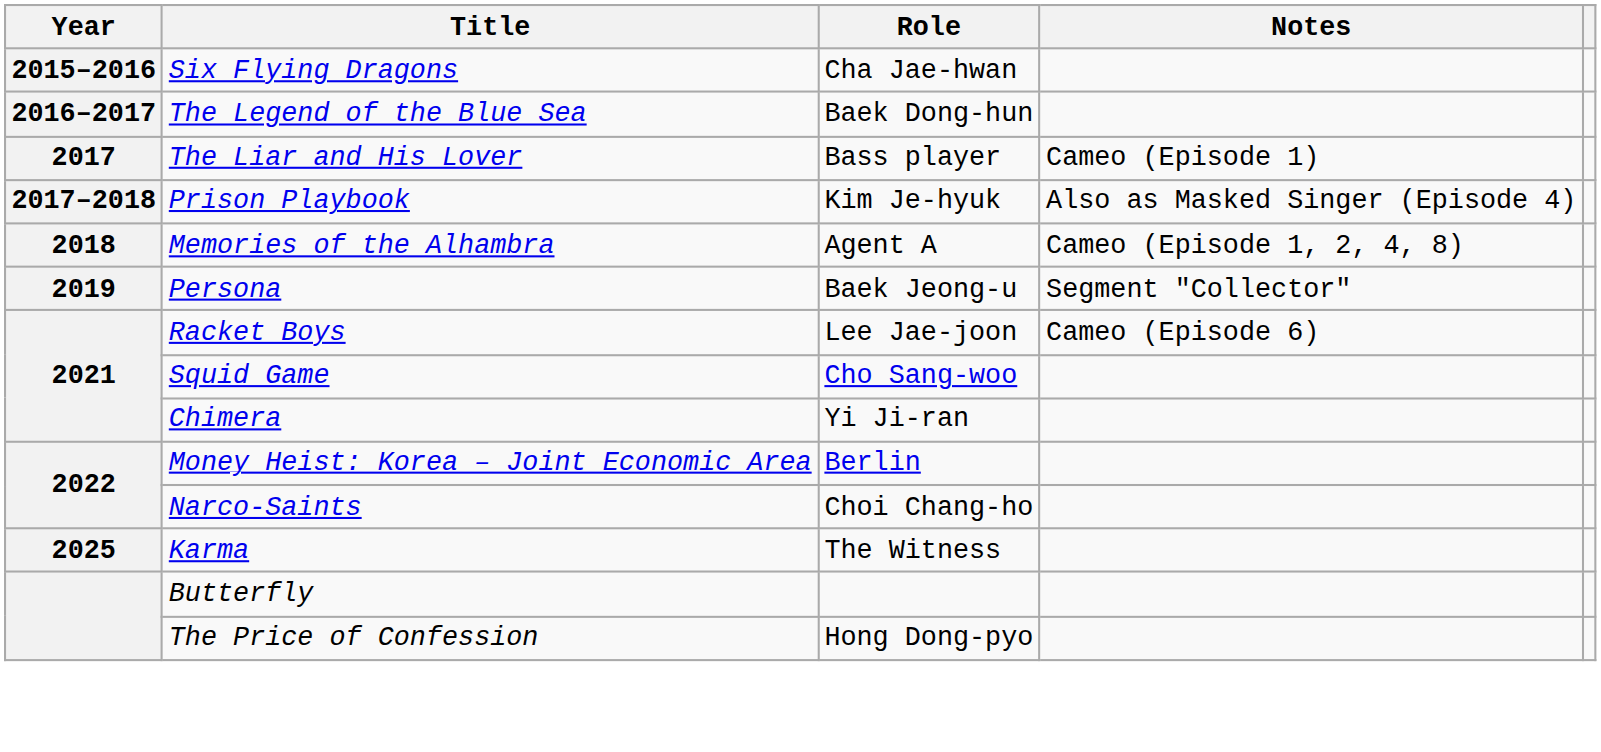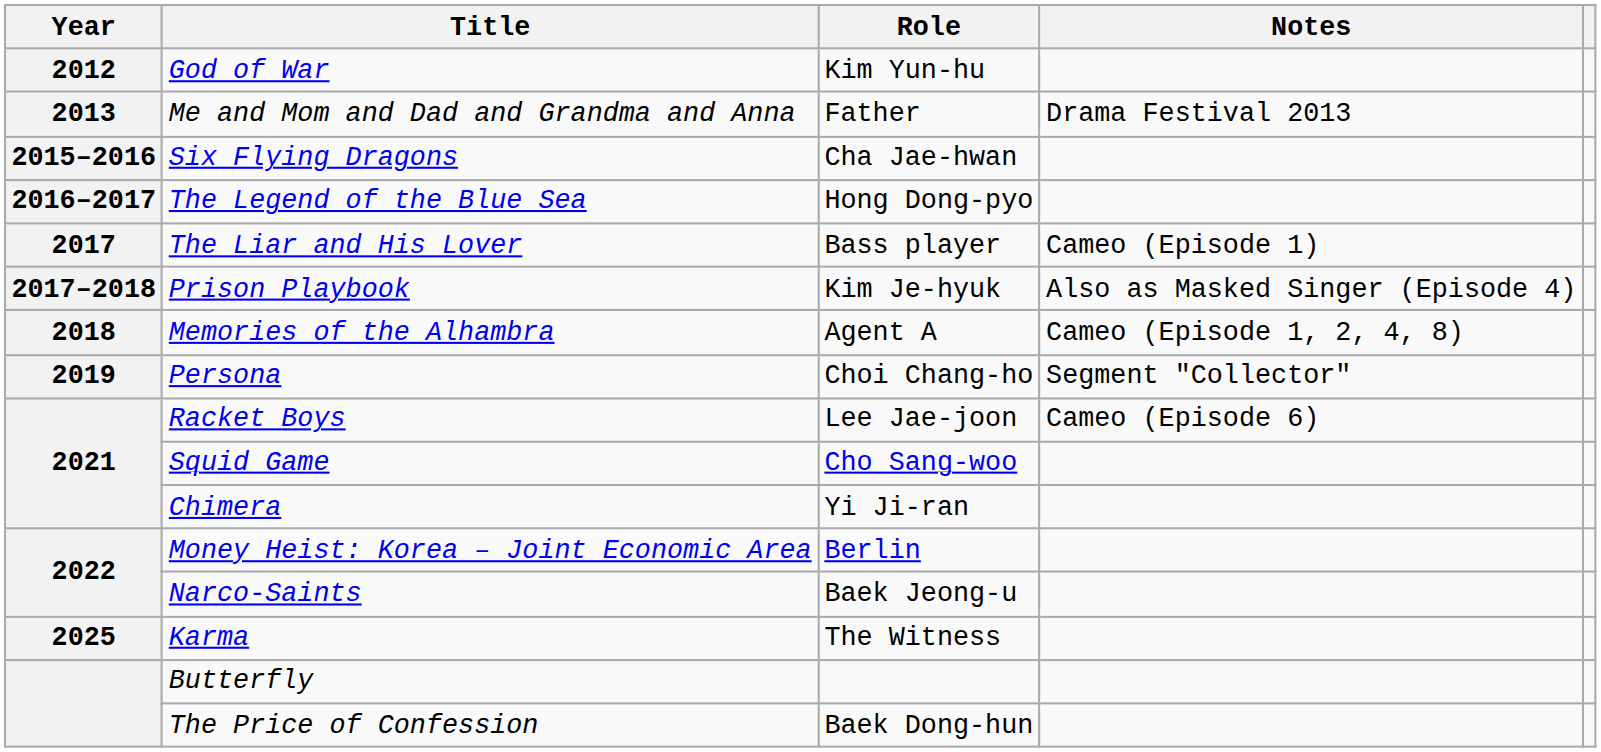 <table class="wikitable plainrowheaders sortable">
 <tr>
 <th scope="col">Year</th>
 <th scope="col">Title</th>
 <th scope="col">Role</th>
 <th scope="col" class="unsortable">Notes</th>
 <th scope="col" class="unsortable"></th>
+</tr>
+<tr>
+<th scope="row">2012</th>
+<td><em><a href='#'>God of War</a></em></td>
+<td>Kim Yun-hu</td>
+<td></td>
+<td style="text-align:center"></td>
+</tr>
+<tr>
+<th scope="row">2013</th>
+<td><em>Me and Mom and Dad and Grandma and Anna</em></td>
+<td>Father</td>
+<td>Drama Festival 2013</td>
+<td style="text-align:center"></td>
 </tr>
 <tr>
 <th scope="row">2015–2016</th>
 <td><em><a href='#'>Six Flying Dragons</a></em></td>
 <td>Cha Jae-hwan</td>
 <td></td>
 <td style="text-align:center"></td>
 </tr>
 <tr>
 <th scope="row">2016–2017</th>
 <td><em><a href='#'>The Legend of the Blue Sea</a></em></td>
-<td>Baek Dong-hun</td>
+<td>Hong Dong-pyo</td>
 <td></td>
 <td style="text-align:center"></td>
 </tr>
 <tr>
 <th scope="row">2017</th>
 <td><em><a href='#'>The Liar and His Lover</a></em></td>
 <td>Bass player</td>
 <td>Cameo (Episode 1)</td>
 <td style="text-align:center"></td>
 </tr>
 <tr>
 <th scope="row">2017–2018</th>
 <td><em><a href='#'>Prison Playbook</a></em></td>
 <td>Kim Je-hyuk</td>
 <td>Also as Masked Singer (Episode 4)</td>
 <td style="text-align:center"></td>
 </tr>
 <tr>
 <th scope="row">2018</th>
 <td><em><a href='#'>Memories of the Alhambra</a></em></td>
 <td>Agent A</td>
 <td>Cameo (Episode 1, 2, 4, 8)</td>
 <td style="text-align:center"></td>
 </tr>
 <tr>
 <th scope="row">2019</th>
 <td><em><a href='#'>Persona</a></em></td>
-<td>Baek Jeong-u</td>
+<td>Choi Chang-ho</td>
 <td>Segment "Collector"</td>
 <td style="text-align:center"></td>
 </tr>
 <tr>
 <th scope="row" rowspan="3">2021</th>
 <td><em><a href='#'>Racket Boys</a></em></td>
 <td>Lee Jae-joon</td>
 <td>Cameo (Episode 6)</td>
 <td style="text-align:center"></td>
 </tr>
 <tr>
 <td><em><a href='#'>Squid Game</a></em></td>
 <td><a href='#'>Cho Sang-woo</a></td>
 <td></td>
 <td style="text-align:center"></td>
 </tr>
 <tr>
 <td><em><a href='#'>Chimera</a></em></td>
 <td>Yi Ji-ran</td>
 <td></td>
 <td style="text-align:center"></td>
 </tr>
 <tr>
 <th scope="row" rowspan="2">2022</th>
 <td><em><a href='#'>Money Heist: Korea – Joint Economic Area</a></em></td>
 <td><a href='#'>Berlin</a></td>
 <td></td>
 <td style="text-align:center"></td>
 </tr>
 <tr>
 <td><em><a href='#'>Narco-Saints</a></em></td>
-<td>Choi Chang-ho</td>
+<td>Baek Jeong-u</td>
 <td></td>
 <td style="text-align:center"></td>
 </tr>
 <tr>
 <th scope="row">2025</th>
 <td><em><a href='#'>Karma</a></em></td>
 <td>The Witness</td>
 <td></td>
 <td style="text-align:center"></td>
 </tr>
 <tr>
 <th scope="row" rowspan="2"></th>
 <td><em>Butterfly</em></td>
 <td></td>
 <td></td>
 <td style="text-align:center"></td>
 </tr>
 <tr>
 <td><em>The Price of Confession</em></td>
-<td>Hong Dong-pyo</td>
+<td>Baek Dong-hun</td>
 <td></td>
 <td style="text-align:center"></td>
 </tr>
 </table>
